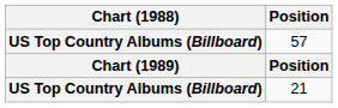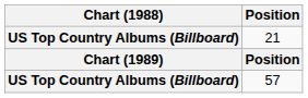 <table class="wikitable plainrowheaders" style="text-align:center">
 <tr>
 <th scope="col">Chart (1988)</th>
 <th scope="col">Position</th>
 </tr>
 <tr>
 <th scope="row">US Top Country Albums (<em>Billboard</em>)</th>
-<td>57</td>
+<td>21</td>
 </tr>
 <tr>
 <th scope="col">Chart (1989)</th>
 <th scope="col">Position</th>
 </tr>
 <tr>
 <th scope="row">US Top Country Albums (<em>Billboard</em>)</th>
-<td>21</td>
+<td>57</td>
 </tr>
 </table>
